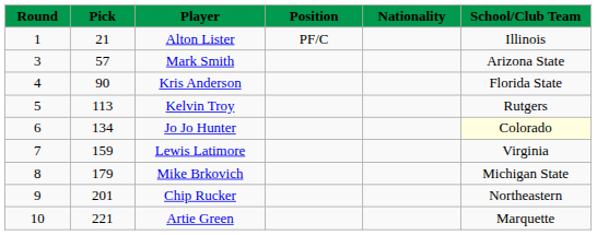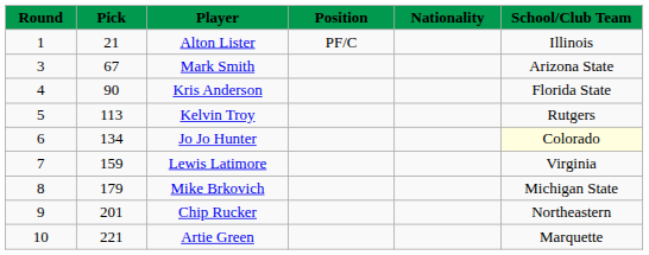 <table class="wikitable sortable sortable">
 <tr>
 <th style="background:#00994D;" width="10%">Round</th>
 <th style="background:#00994D;" width="10%">Pick</th>
 <th style="background:#00994D;" width="20%">Player</th>
 <th style="background:#00994D;" width="15%">Position</th>
 <th style="background:#00994D;" width="15%">Nationality</th>
 <th style="background:#00994D;" width="20%">School/Club Team</th>
 </tr>
 <tr style="text-align: center">
 <td>1</td>
 <td>21</td>
 <td><a href='#'>Alton Lister</a></td>
 <td>PF/C</td>
 <td></td>
 <td>Illinois</td>
 </tr>
 <tr style="text-align: center">
 <td>3</td>
-<td>57</td>
+<td>67</td>
 <td><a href='#'>Mark Smith</a></td>
 <td></td>
 <td></td>
 <td>Arizona State</td>
 </tr>
 <tr style="text-align: center">
 <td>4</td>
 <td>90</td>
 <td><a href='#'>Kris Anderson</a></td>
 <td></td>
 <td></td>
 <td>Florida State</td>
 </tr>
 <tr style="text-align: center">
 <td>5</td>
 <td>113</td>
 <td><a href='#'>Kelvin Troy</a></td>
 <td></td>
 <td></td>
 <td>Rutgers</td>
 </tr>
 <tr style="text-align: center">
 <td>6</td>
 <td>134</td>
 <td><a href='#'>Jo Jo Hunter</a></td>
 <td></td>
 <td></td>
 <td style="background: lightyellow;">Colorado</td>
 </tr>
 <tr style="text-align: center">
 <td>7</td>
 <td>159</td>
 <td><a href='#'>Lewis Latimore</a></td>
 <td></td>
 <td></td>
 <td>Virginia</td>
 </tr>
 <tr style="text-align: center">
 <td>8</td>
 <td>179</td>
 <td><a href='#'>Mike Brkovich</a></td>
 <td></td>
 <td></td>
 <td>Michigan State</td>
 </tr>
 <tr style="text-align: center">
 <td>9</td>
 <td>201</td>
 <td><a href='#'>Chip Rucker</a></td>
 <td></td>
 <td></td>
 <td>Northeastern</td>
 </tr>
 <tr style="text-align: center">
 <td>10</td>
 <td>221</td>
 <td><a href='#'>Artie Green</a></td>
 <td></td>
 <td></td>
 <td>Marquette</td>
 </tr>
 </table>
